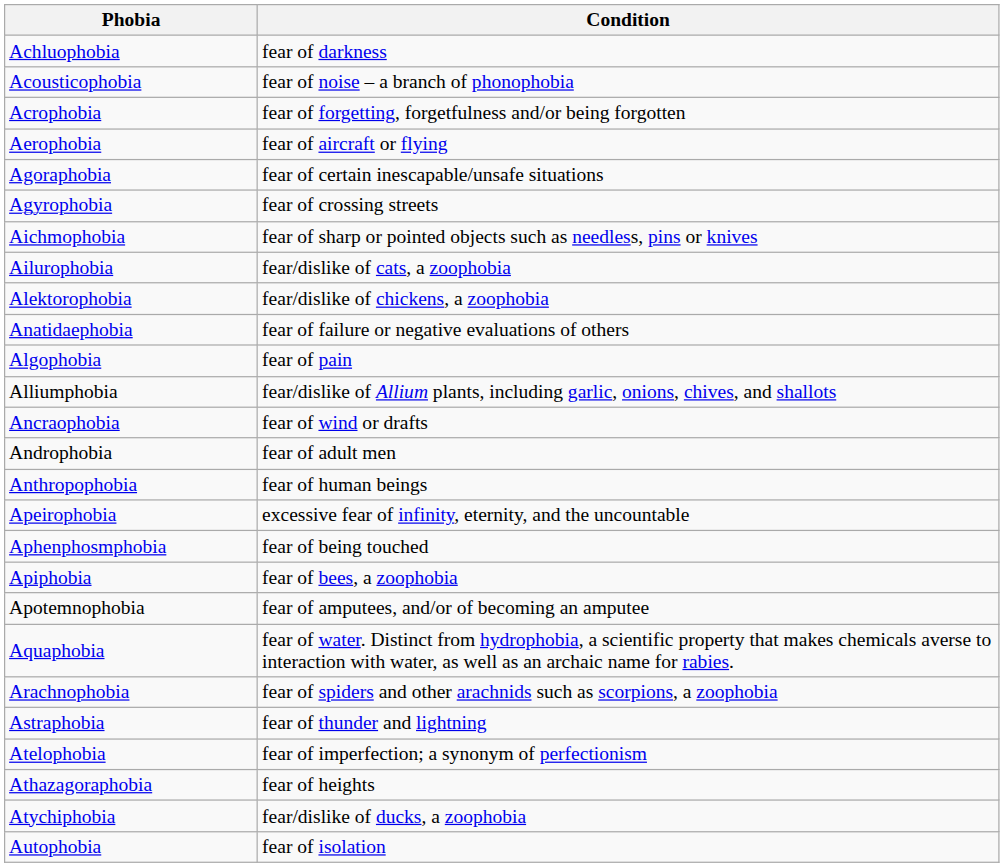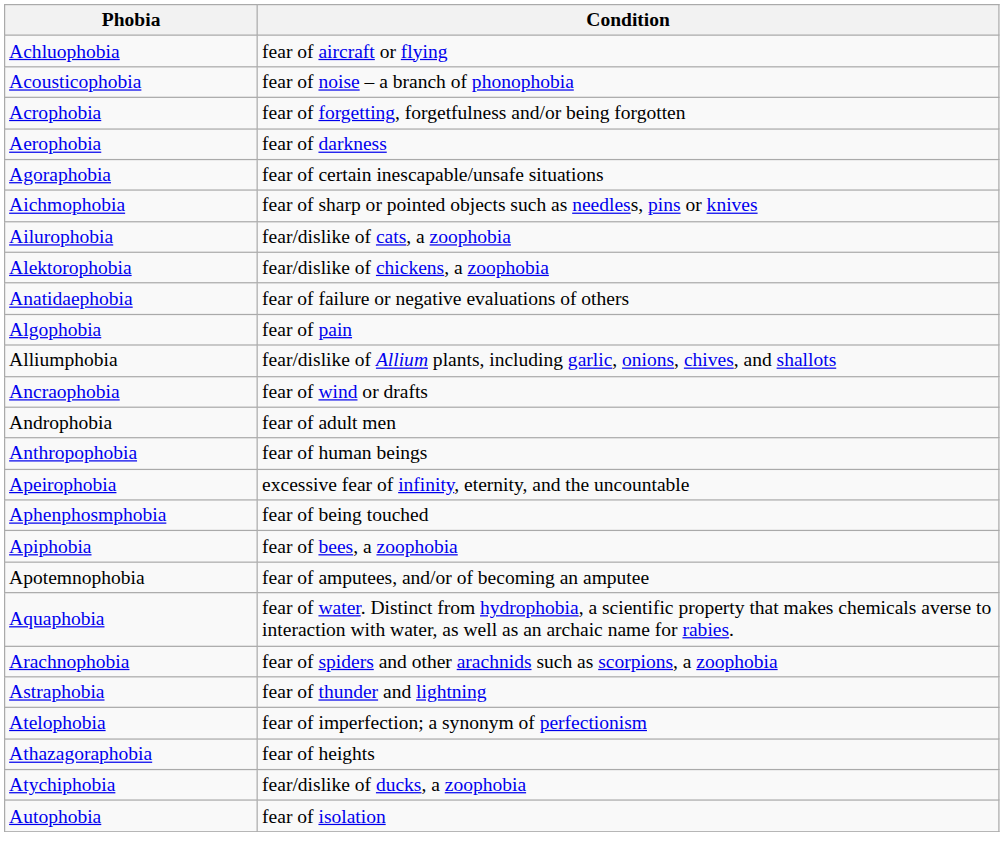 <table class="wikitable sortable" border="1">
 <tr>
 <th width="200px">Phobia</th>
 <th width="600px">Condition</th>
 </tr>
 <tr>
 <td><a href='#'>Achluophobia</a></td>
-<td>fear of <a href='#'>darkness</a></td>
+<td>fear of <a href='#'>aircraft</a> or <a href='#'>flying</a></td>
 </tr>
 <tr>
 <td><a href='#'>Acousticophobia</a></td>
 <td>fear of <a href='#'>noise</a> – a branch of <a href='#'>phonophobia</a></td>
 </tr>
 <tr>
 <td><a href='#'>Acrophobia</a></td>
 <td>fear of <a href='#'>forgetting</a>, forgetfulness and/or being forgotten</td>
 </tr>
 <tr>
 <td><a href='#'>Aerophobia</a></td>
-<td>fear of <a href='#'>aircraft</a> or <a href='#'>flying</a></td>
+<td>fear of <a href='#'>darkness</a></td>
 </tr>
 <tr>
 <td><a href='#'>Agoraphobia</a></td>
 <td>fear of certain inescapable/unsafe situations</td>
-</tr>
-<tr>
-<td><a href='#'>Agyrophobia</a></td>
-<td>fear of crossing streets</td>
 </tr>
 <tr>
 <td><a href='#'>Aichmophobia</a></td>
 <td>fear of sharp or pointed objects such as <a href='#'>needles</a>s, <a href='#'>pins</a> or <a href='#'>knives</a></td>
 </tr>
 <tr>
 <td><a href='#'>Ailurophobia</a></td>
 <td>fear/dislike of <a href='#'>cats</a>, a <a href='#'>zoophobia</a></td>
 </tr>
 <tr>
 <td><a href='#'>Alektorophobia</a></td>
 <td>fear/dislike of <a href='#'>chickens</a>, a <a href='#'>zoophobia</a></td>
 </tr>
 <tr>
 <td><a href='#'>Anatidaephobia</a></td>
 <td>fear of failure or negative evaluations of others</td>
 </tr>
 <tr>
 <td><a href='#'>Algophobia</a></td>
 <td>fear of <a href='#'>pain</a></td>
 </tr>
 <tr>
 <td>Alliumphobia</td>
 <td>fear/dislike of <em><a href='#'>Allium</a></em> plants, including <a href='#'>garlic</a>, <a href='#'>onions</a>, <a href='#'>chives</a>, and <a href='#'>shallots</a></td>
 </tr>
 <tr>
 <td><a href='#'>Ancraophobia</a></td>
 <td>fear of <a href='#'>wind</a> or drafts</td>
 </tr>
 <tr>
 <td>Androphobia</td>
 <td>fear of adult men</td>
 </tr>
 <tr>
 <td><a href='#'>Anthropophobia</a></td>
 <td>fear of human beings</td>
 </tr>
 <tr>
 <td><a href='#'>Apeirophobia</a></td>
 <td>excessive fear of <a href='#'>infinity</a>, eternity, and the uncountable</td>
 </tr>
 <tr>
 <td><a href='#'>Aphenphosmphobia</a></td>
 <td>fear of being touched</td>
 </tr>
 <tr>
 <td><a href='#'>Apiphobia</a></td>
 <td>fear of <a href='#'>bees</a>, a <a href='#'>zoophobia</a></td>
 </tr>
 <tr>
 <td>Apotemnophobia</td>
 <td>fear of amputees, and/or of becoming an amputee</td>
 </tr>
 <tr>
 <td><a href='#'>Aquaphobia</a></td>
 <td>fear of <a href='#'>water</a>. Distinct from <a href='#'>hydrophobia</a>, a scientific property that makes chemicals averse to interaction with water, as well as an archaic name for <a href='#'>rabies</a>.</td>
 </tr>
 <tr>
 <td><a href='#'>Arachnophobia</a></td>
 <td>fear of <a href='#'>spiders</a> and other <a href='#'>arachnids</a> such as <a href='#'>scorpions</a>, a <a href='#'>zoophobia</a></td>
 </tr>
 <tr>
 <td><a href='#'>Astraphobia</a></td>
 <td>fear of <a href='#'>thunder</a> and <a href='#'>lightning</a></td>
 </tr>
 <tr>
 <td><a href='#'>Atelophobia</a></td>
 <td>fear of imperfection; a synonym of <a href='#'>perfectionism</a></td>
 </tr>
 <tr>
 <td><a href='#'>Athazagoraphobia</a></td>
 <td>fear of heights</td>
 </tr>
 <tr>
 <td><a href='#'>Atychiphobia</a></td>
 <td>fear/dislike of <a href='#'>ducks</a>, a <a href='#'>zoophobia</a></td>
 </tr>
 <tr>
 <td><a href='#'>Autophobia</a></td>
 <td>fear of <a href='#'>isolation</a></td>
 </tr>
 </table>
